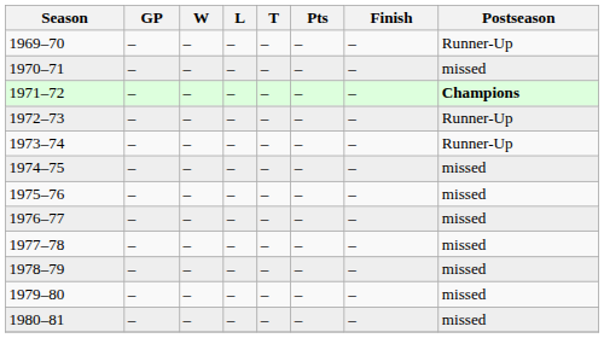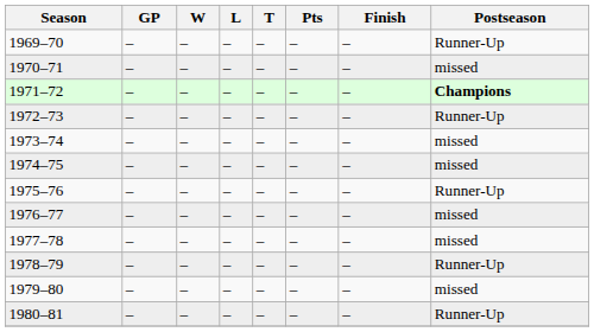 <table class="wikitable" width=600>
 <tr>
 <th>Season</th>
 <th>GP</th>
 <th>W</th>
 <th>L</th>
 <th>T</th>
 <th>Pts</th>
 <th>Finish</th>
 <th>Postseason</th>
 </tr>
 <tr>
 <td>1969–70</td>
 <td>–</td>
 <td>–</td>
 <td>–</td>
 <td>–</td>
 <td>–</td>
 <td>–</td>
 <td>Runner-Up</td>
 </tr>
 <tr bgcolor=eeeeee>
 <td>1970–71</td>
 <td>–</td>
 <td>–</td>
 <td>–</td>
 <td>–</td>
 <td>–</td>
 <td>–</td>
 <td>missed</td>
 </tr>
 <tr bgcolor=ddffdd>
 <td>1971–72</td>
 <td>–</td>
 <td>–</td>
 <td>–</td>
 <td>–</td>
 <td>–</td>
 <td>–</td>
 <td><strong>Champions</strong></td>
 </tr>
 <tr bgcolor=eeeeee>
 <td>1972–73</td>
 <td>–</td>
 <td>–</td>
 <td>–</td>
 <td>–</td>
 <td>–</td>
 <td>–</td>
 <td>Runner-Up</td>
 </tr>
 <tr>
 <td>1973–74</td>
 <td>–</td>
 <td>–</td>
 <td>–</td>
 <td>–</td>
 <td>–</td>
 <td>–</td>
-<td>Runner-Up</td>
+<td>missed</td>
 </tr>
 <tr bgcolor=eeeeee>
 <td>1974–75</td>
 <td>–</td>
 <td>–</td>
 <td>–</td>
 <td>–</td>
 <td>–</td>
 <td>–</td>
 <td>missed</td>
 </tr>
 <tr>
 <td>1975–76</td>
 <td>–</td>
 <td>–</td>
 <td>–</td>
 <td>–</td>
 <td>–</td>
 <td>–</td>
-<td>missed</td>
+<td>Runner-Up</td>
 </tr>
 <tr bgcolor=eeeeee>
 <td>1976–77</td>
 <td>–</td>
 <td>–</td>
 <td>–</td>
 <td>–</td>
 <td>–</td>
 <td>–</td>
 <td>missed</td>
 </tr>
 <tr>
 <td>1977–78</td>
 <td>–</td>
 <td>–</td>
 <td>–</td>
 <td>–</td>
 <td>–</td>
 <td>–</td>
 <td>missed</td>
 </tr>
 <tr bgcolor=eeeeee>
 <td>1978–79</td>
 <td>–</td>
 <td>–</td>
 <td>–</td>
 <td>–</td>
 <td>–</td>
 <td>–</td>
-<td>missed</td>
+<td>Runner-Up</td>
 </tr>
 <tr>
 <td>1979–80</td>
 <td>–</td>
 <td>–</td>
 <td>–</td>
 <td>–</td>
 <td>–</td>
 <td>–</td>
 <td>missed</td>
 </tr>
 <tr bgcolor=eeeeee>
 <td>1980–81</td>
 <td>–</td>
 <td>–</td>
 <td>–</td>
 <td>–</td>
 <td>–</td>
 <td>–</td>
-<td>missed</td>
+<td>Runner-Up</td>
 </tr>
 <tr>
 </tr>
 </table>
